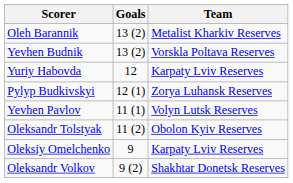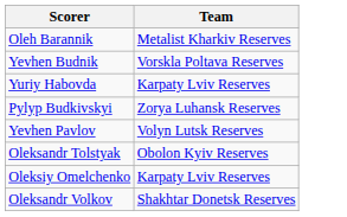 <table class="wikitable">
 <tr>
 <th>Scorer</th>
-<th>Goals</th>
 <th>Team</th>
 </tr>
 <tr>
 <td> <a href='#'>Oleh Barannik</a></td>
-<td align=center>13 (2)</td>
 <td><a href='#'>Metalist Kharkiv Reserves</a></td>
 </tr>
 <tr>
 <td> <a href='#'>Yevhen Budnik</a></td>
-<td align=center>13 (2)</td>
 <td><a href='#'>Vorskla Poltava Reserves</a></td>
 </tr>
 <tr>
 <td> <a href='#'>Yuriy Habovda</a></td>
-<td align=center>12</td>
 <td><a href='#'>Karpaty Lviv Reserves</a></td>
 </tr>
 <tr>
 <td> <a href='#'>Pylyp Budkivskyi</a></td>
-<td align=center>12 (1)</td>
 <td><a href='#'>Zorya Luhansk Reserves</a></td>
 </tr>
 <tr>
 <td> <a href='#'>Yevhen Pavlov</a></td>
-<td align=center>11 (1)</td>
 <td><a href='#'>Volyn Lutsk Reserves</a></td>
 </tr>
 <tr>
 <td> <a href='#'>Oleksandr Tolstyak</a></td>
-<td align=center>11 (2)</td>
 <td><a href='#'>Obolon Kyiv Reserves</a></td>
 </tr>
 <tr>
 <td> <a href='#'>Oleksiy Omelchenko</a></td>
-<td align=center>9</td>
 <td><a href='#'>Karpaty Lviv Reserves</a></td>
 </tr>
 <tr>
 <td> <a href='#'>Oleksandr Volkov</a></td>
-<td align=center>9 (2)</td>
 <td><a href='#'>Shakhtar Donetsk Reserves</a></td>
 </tr>
 </table>
